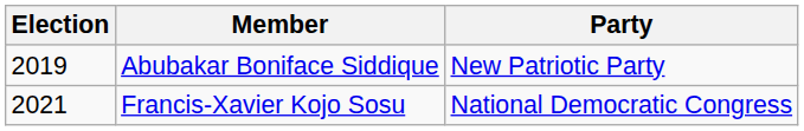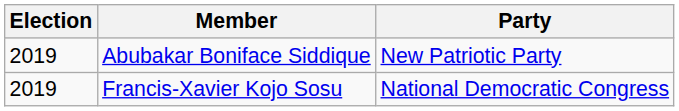 <table class="wikitable">
 <tr>
 <th>Election</th>
 <th>Member</th>
 <th>Party</th>
 </tr>
 <tr>
 <td>2019</td>
 <td><a href='#'>Abubakar Boniface Siddique</a></td>
 <td><a href='#'>New Patriotic Party</a></td>
 </tr>
 <tr>
-<td>2021</td>
+<td>2019</td>
 <td><a href='#'>Francis-Xavier Kojo Sosu</a></td>
 <td><a href='#'>National Democratic Congress</a></td>
 </tr>
 </table>
